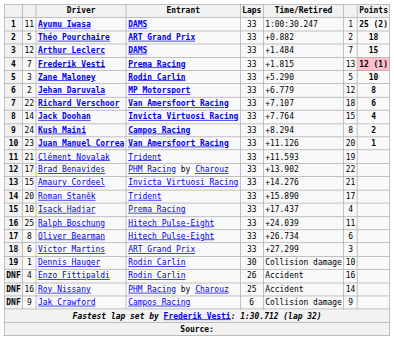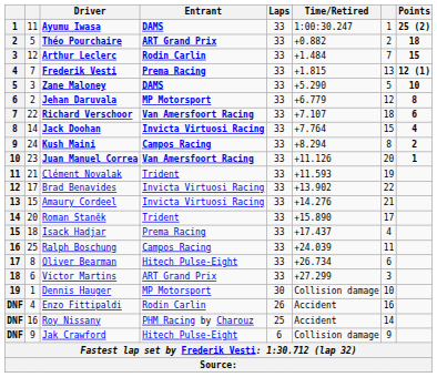 <table class="wikitable" style="font-size:85%">
 <tr>
 <th scope="col"></th>
 <th scope="col"></th>
 <th scope="col">Driver</th>
 <th scope="col">Entrant</th>
 <th scope="col">Laps</th>
 <th scope="col">Time/Retired</th>
 <th scope="col"></th>
 <th scope="col">Points</th>
 </tr>
 <tr>
 <th>1</th>
 <td align="center">11</td>
 <td><strong> <a href='#'>Ayumu Iwasa</a></strong></td>
 <td><strong><a href='#'>DAMS</a></strong></td>
 <td align="center">33</td>
 <td>1:00:30.247</td>
 <td align="center">1</td>
 <td align="center"><strong>25 (2)</strong></td>
 </tr>
 <tr>
 <th>2</th>
 <td align="center">5</td>
 <td><strong> <a href='#'>Théo Pourchaire</a></strong></td>
 <td><strong><a href='#'>ART Grand Prix</a></strong></td>
 <td align="center">33</td>
 <td>+0.882</td>
 <td align="center">2</td>
 <td align="center"><strong>18</strong></td>
 </tr>
 <tr>
 <th>3</th>
 <td align="center">12</td>
 <td><strong> <a href='#'>Arthur Leclerc</a></strong></td>
-<td><strong><a href='#'>DAMS</a></strong></td>
+<td><strong><a href='#'>Rodin Carlin</a></strong></td>
 <td align="center">33</td>
 <td>+1.484</td>
 <td align="center">7</td>
 <td align="center"><strong>15</strong></td>
 </tr>
 <tr>
 <th>4</th>
 <td align="center">7</td>
 <td><strong> <a href='#'>Frederik Vesti</a></strong></td>
 <td><strong><a href='#'>Prema Racing</a></strong></td>
 <td align="center">33</td>
 <td>+1.815</td>
 <td align="center">13</td>
-<td align="center" style="background: pink;"><strong>12 (1)</strong></td>
+<td align="center"><strong>12 (1)</strong></td>
 </tr>
 <tr>
 <th>5</th>
 <td align="center">3</td>
 <td><strong> <a href='#'>Zane Maloney</a></strong></td>
-<td><strong><a href='#'>Rodin Carlin</a></strong></td>
+<td><strong><a href='#'>DAMS</a></strong></td>
 <td align="center">33</td>
 <td>+5.290</td>
 <td align="center">5</td>
 <td align="center"><strong>10</strong></td>
 </tr>
 <tr>
 <th>6</th>
 <td align="center">2</td>
 <td><strong> <a href='#'>Jehan Daruvala</a></strong></td>
 <td><strong><a href='#'>MP Motorsport</a></strong></td>
 <td align="center">33</td>
 <td>+6.779</td>
 <td align="center">12</td>
 <td align="center"><strong>8</strong></td>
 </tr>
 <tr>
 <th>7</th>
 <td align="center">22</td>
 <td><strong> <a href='#'>Richard Verschoor</a></strong></td>
 <td><strong><a href='#'>Van Amersfoort Racing</a></strong></td>
 <td align="center">33</td>
 <td>+7.107</td>
 <td align="center">18</td>
 <td align="center"><strong>6</strong></td>
 </tr>
 <tr>
 <th>8</th>
 <td align="center">14</td>
 <td><strong> <a href='#'>Jack Doohan</a></strong></td>
 <td><strong><a href='#'>Invicta Virtuosi Racing</a></strong></td>
 <td align="center">33</td>
 <td>+7.764</td>
 <td align="center">15</td>
 <td align="center"><strong>4</strong></td>
 </tr>
 <tr>
 <th>9</th>
 <td align="center">24</td>
 <td><strong> <a href='#'>Kush Maini</a></strong></td>
 <td><strong><a href='#'>Campos Racing</a></strong></td>
 <td align="center">33</td>
 <td>+8.294</td>
 <td align="center">8</td>
 <td align="center"><strong>2</strong></td>
 </tr>
 <tr>
 <th>10</th>
 <td align="center">23</td>
 <td><strong> <a href='#'>Juan Manuel Correa</a></strong></td>
 <td><strong><a href='#'>Van Amersfoort Racing</a></strong></td>
 <td align="center">33</td>
 <td>+11.126</td>
 <td align="center">20</td>
 <td align="center"><strong>1</strong></td>
 </tr>
 <tr>
 <th>11</th>
 <td align="center">21</td>
 <td> <a href='#'>Clément Novalak</a></td>
 <td><a href='#'>Trident</a></td>
 <td align="center">33</td>
 <td>+11.593</td>
 <td align="center">19</td>
 <td></td>
 </tr>
 <tr>
 <th>12</th>
 <td align="center">17</td>
 <td> <a href='#'>Brad Benavides</a></td>
-<td><a href='#'>PHM Racing</a> by <a href='#'>Charouz</a></td>
+<td><a href='#'>Invicta Virtuosi Racing</a></td>
 <td align="center">33</td>
 <td>+13.902</td>
 <td align="center">22</td>
 <td align="center"></td>
 </tr>
 <tr>
 <th>13</th>
 <td align="center">15</td>
 <td> <a href='#'>Amaury Cordeel</a></td>
 <td><a href='#'>Invicta Virtuosi Racing</a></td>
 <td align="center">33</td>
 <td>+14.276</td>
 <td align="center">21</td>
 <td></td>
 </tr>
 <tr>
 <th>14</th>
 <td align="center">20</td>
 <td> <a href='#'>Roman Staněk</a></td>
 <td><a href='#'>Trident</a></td>
 <td align="center">33</td>
 <td>+15.890</td>
 <td align="center">17</td>
 <td align="center"></td>
 </tr>
 <tr>
 <th>15</th>
-<td align="center">10</td>
+<td align="center">18</td>
 <td> <a href='#'>Isack Hadjar</a></td>
 <td><a href='#'>Prema Racing</a></td>
 <td align="center">33</td>
 <td>+17.437</td>
 <td align="center">4</td>
 <td></td>
 </tr>
 <tr>
 <th>16</th>
 <td align="center">25</td>
 <td> <a href='#'>Ralph Boschung</a></td>
-<td><a href='#'>Hitech Pulse-Eight</a></td>
+<td><a href='#'>Campos Racing</a></td>
 <td align="center">33</td>
 <td>+24.039</td>
 <td align="center">11</td>
 <td></td>
 </tr>
 <tr>
 <th>17</th>
 <td align="center">8</td>
 <td> <a href='#'>Oliver Bearman</a></td>
 <td><a href='#'>Hitech Pulse-Eight</a></td>
 <td align="center">33</td>
 <td>+26.734</td>
 <td align="center">6</td>
 <td></td>
 </tr>
 <tr>
 <th>18</th>
 <td align="center">6</td>
 <td> <a href='#'>Victor Martins</a></td>
 <td><a href='#'>ART Grand Prix</a></td>
 <td align="center">33</td>
 <td>+27.299</td>
 <td align="center">3</td>
 <td></td>
 </tr>
 <tr>
 <th>19</th>
 <td align="center">1</td>
 <td> <a href='#'>Dennis Hauger</a></td>
-<td><a href='#'>Rodin Carlin</a></td>
+<td><a href='#'>MP Motorsport</a></td>
 <td align="center">30</td>
 <td>Collision damage</td>
 <td align="center">10</td>
 <td align="center"></td>
 </tr>
 <tr>
 <th>DNF</th>
 <td align="center">4</td>
 <td> <a href='#'>Enzo Fittipaldi</a></td>
 <td><a href='#'>Rodin Carlin</a></td>
 <td align="center">26</td>
 <td>Accident</td>
 <td align="center">16</td>
 <td align="center"></td>
 </tr>
 <tr>
 <th>DNF</th>
 <td align="center">16</td>
 <td> <a href='#'>Roy Nissany</a></td>
 <td><a href='#'>PHM Racing</a> by <a href='#'>Charouz</a></td>
 <td align="center">25</td>
 <td>Accident</td>
 <td align="center">14</td>
 <td align="center"></td>
 </tr>
 <tr>
 <th>DNF</th>
 <td align="center">9</td>
 <td> <a href='#'>Jak Crawford</a></td>
-<td><a href='#'>Campos Racing</a></td>
+<td><a href='#'>Hitech Pulse-Eight</a></td>
 <td align="center">6</td>
 <td>Collision damage</td>
 <td align="center">9</td>
 <td align="center"></td>
 </tr>
 <tr>
 <th colspan="8"><em>Fastest lap set by</em> <strong> <a href='#'>Frederik Vesti</a><strong><em>: 1:30.712 (lap 32)<em></th>
 </tr>
 <tr>
 <th colspan="8">Source:</th>
 </tr>
 </table>
